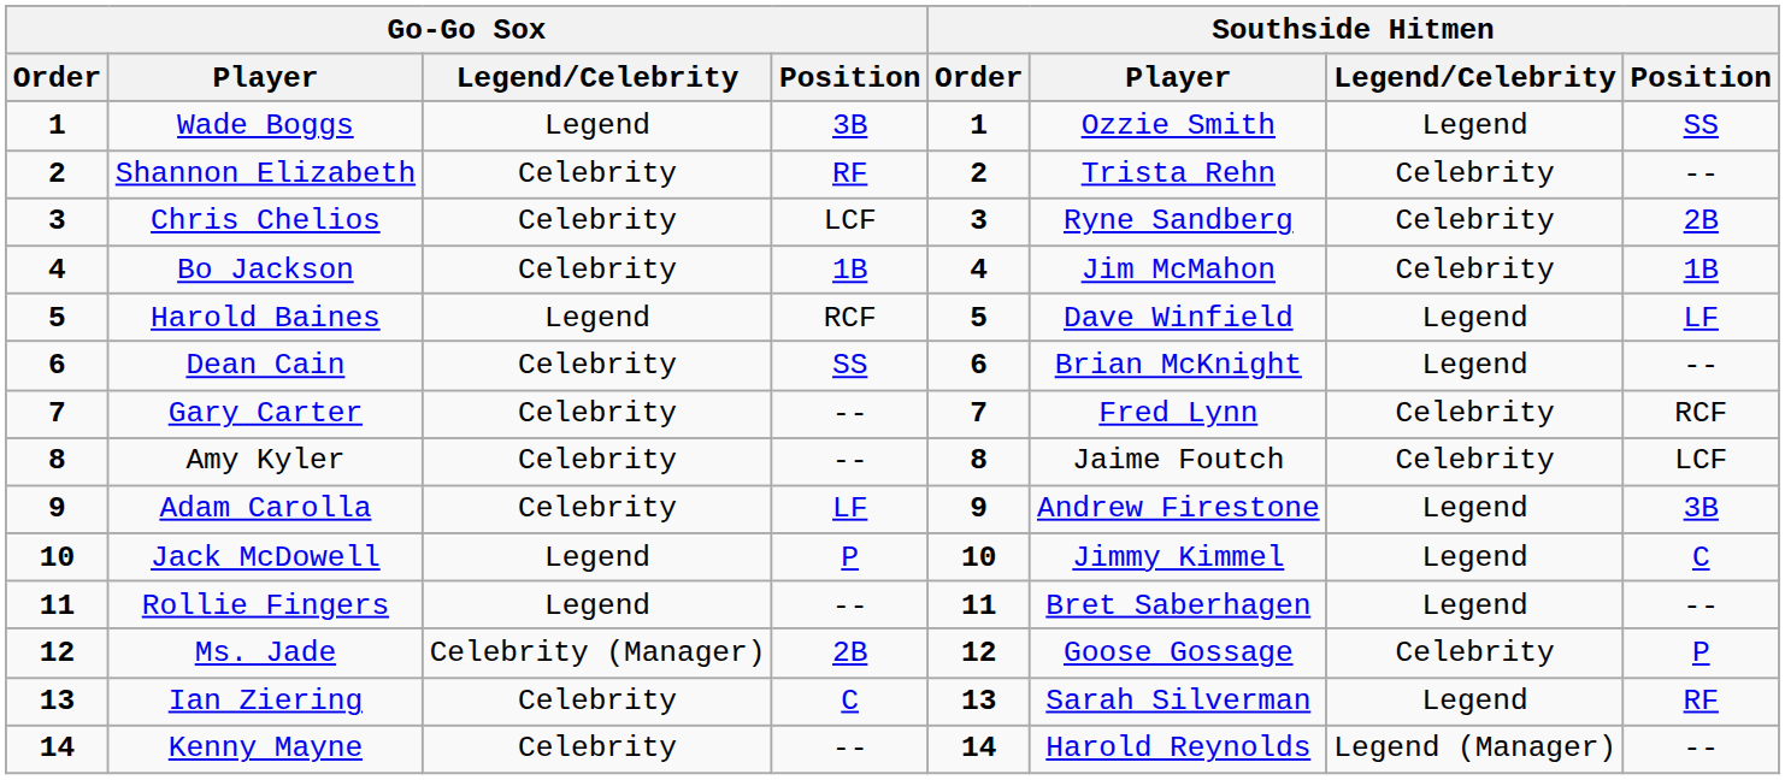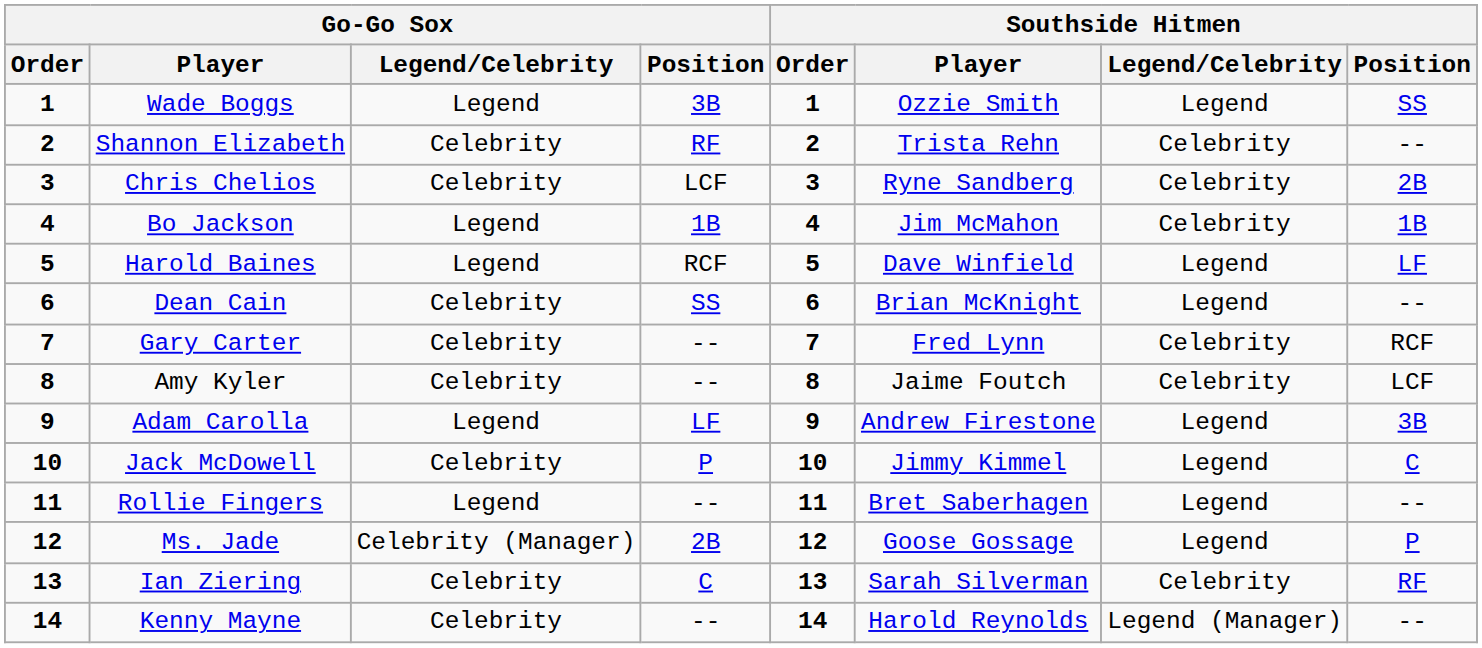 <table class="wikitable" style="text-align:center;">
 <tr>
 <th colspan="4">Go-Go Sox</th>
 <th colspan="4">Southside Hitmen</th>
 </tr>
 <tr>
 <th>Order</th>
 <th>Player</th>
 <th>Legend/Celebrity</th>
 <th>Position</th>
 <th>Order</th>
 <th>Player</th>
 <th>Legend/Celebrity</th>
 <th>Position</th>
 </tr>
 <tr>
 <td><strong>1</strong></td>
 <td><a href='#'>Wade Boggs</a></td>
 <td>Legend</td>
 <td><a href='#'>3B</a></td>
 <td><strong>1</strong></td>
 <td><a href='#'>Ozzie Smith</a></td>
 <td>Legend</td>
 <td><a href='#'>SS</a></td>
 </tr>
 <tr>
 <td><strong>2</strong></td>
 <td><a href='#'>Shannon Elizabeth</a></td>
 <td>Celebrity</td>
 <td><a href='#'>RF</a></td>
 <td><strong>2</strong></td>
 <td><a href='#'>Trista Rehn</a></td>
 <td>Celebrity</td>
 <td>--</td>
 </tr>
 <tr>
 <td><strong>3</strong></td>
 <td><a href='#'>Chris Chelios</a></td>
 <td>Celebrity</td>
 <td>LCF</td>
 <td><strong>3</strong></td>
 <td><a href='#'>Ryne Sandberg</a></td>
 <td>Celebrity</td>
 <td><a href='#'>2B</a></td>
 </tr>
 <tr>
 <td><strong>4</strong></td>
 <td><a href='#'>Bo Jackson</a></td>
-<td>Celebrity</td>
+<td>Legend</td>
 <td><a href='#'>1B</a></td>
 <td><strong>4</strong></td>
 <td><a href='#'>Jim McMahon</a></td>
 <td>Celebrity</td>
 <td><a href='#'>1B</a></td>
 </tr>
 <tr>
 <td><strong>5</strong></td>
 <td><a href='#'>Harold Baines</a></td>
 <td>Legend</td>
 <td>RCF</td>
 <td><strong>5</strong></td>
 <td><a href='#'>Dave Winfield</a></td>
 <td>Legend</td>
 <td><a href='#'>LF</a></td>
 </tr>
 <tr>
 <td><strong>6</strong></td>
 <td><a href='#'>Dean Cain</a></td>
 <td>Celebrity</td>
 <td><a href='#'>SS</a></td>
 <td><strong>6</strong></td>
 <td><a href='#'>Brian McKnight</a></td>
 <td>Legend</td>
 <td>--</td>
 </tr>
 <tr>
 <td><strong>7</strong></td>
 <td><a href='#'>Gary Carter</a></td>
 <td>Celebrity</td>
 <td>--</td>
 <td><strong>7</strong></td>
 <td><a href='#'>Fred Lynn</a></td>
 <td>Celebrity</td>
 <td>RCF</td>
 </tr>
 <tr>
 <td><strong>8</strong></td>
 <td>Amy Kyler</td>
 <td>Celebrity</td>
 <td>--</td>
 <td><strong>8</strong></td>
 <td>Jaime Foutch</td>
 <td>Celebrity</td>
 <td>LCF</td>
 </tr>
 <tr>
 <td><strong>9</strong></td>
 <td><a href='#'>Adam Carolla</a></td>
-<td>Celebrity</td>
+<td>Legend</td>
 <td><a href='#'>LF</a></td>
 <td><strong>9</strong></td>
 <td><a href='#'>Andrew Firestone</a></td>
 <td>Legend</td>
 <td><a href='#'>3B</a></td>
 </tr>
 <tr>
 <td><strong>10</strong></td>
 <td><a href='#'>Jack McDowell</a></td>
-<td>Legend</td>
+<td>Celebrity</td>
 <td><a href='#'>P</a></td>
 <td><strong>10</strong></td>
 <td><a href='#'>Jimmy Kimmel</a></td>
 <td>Legend</td>
 <td><a href='#'>C</a></td>
 </tr>
 <tr>
 <td><strong>11</strong></td>
 <td><a href='#'>Rollie Fingers</a></td>
 <td>Legend</td>
 <td>--</td>
 <td><strong>11</strong></td>
 <td><a href='#'>Bret Saberhagen</a></td>
 <td>Legend</td>
 <td>--</td>
 </tr>
 <tr>
 <td><strong>12</strong></td>
 <td><a href='#'>Ms. Jade</a></td>
 <td>Celebrity (Manager)</td>
 <td><a href='#'>2B</a></td>
 <td><strong>12</strong></td>
 <td><a href='#'>Goose Gossage</a></td>
-<td>Celebrity</td>
+<td>Legend</td>
 <td><a href='#'>P</a></td>
 </tr>
 <tr>
 <td><strong>13</strong></td>
 <td><a href='#'>Ian Ziering</a></td>
 <td>Celebrity</td>
 <td><a href='#'>C</a></td>
 <td><strong>13</strong></td>
 <td><a href='#'>Sarah Silverman</a></td>
-<td>Legend</td>
+<td>Celebrity</td>
 <td><a href='#'>RF</a></td>
 </tr>
 <tr>
 <td><strong>14</strong></td>
 <td><a href='#'>Kenny Mayne</a></td>
 <td>Celebrity</td>
 <td>--</td>
 <td><strong>14</strong></td>
 <td><a href='#'>Harold Reynolds</a></td>
 <td>Legend (Manager)</td>
 <td>--</td>
 </tr>
 </table>
